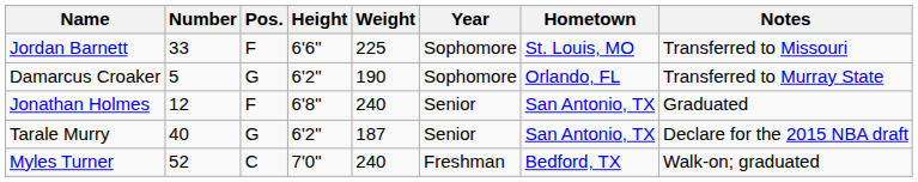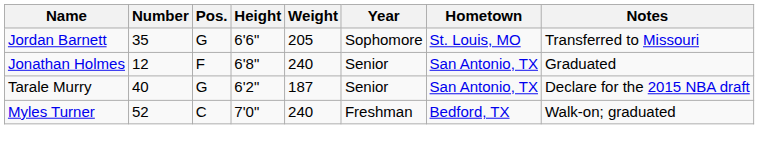 <table class="wikitable sortable" border="1">
 <tr>
 <th>Name</th>
 <th>Number</th>
 <th>Pos.</th>
 <th>Height</th>
 <th>Weight</th>
 <th>Year</th>
 <th>Hometown</th>
 <th class="unsortable">Notes</th>
 </tr>
 <tr>
 <td><a href='#'>Jordan Barnett</a></td>
-<td>33</td>
-<td>F</td>
+<td>35</td>
+<td>G</td>
 <td>6'6"</td>
-<td>225</td>
+<td>205</td>
 <td>Sophomore</td>
 <td><a href='#'>St. Louis, MO</a></td>
 <td>Transferred to <a href='#'>Missouri</a></td>
-</tr>
-<tr>
-<td>Damarcus Croaker</td>
-<td>5</td>
-<td>G</td>
-<td>6'2"</td>
-<td>190</td>
-<td>Sophomore</td>
-<td><a href='#'>Orlando, FL</a></td>
-<td>Transferred to <a href='#'>Murray State</a></td>
 </tr>
 <tr>
 <td><a href='#'>Jonathan Holmes</a></td>
 <td>12</td>
 <td>F</td>
 <td>6'8"</td>
 <td>240</td>
 <td>Senior</td>
 <td><a href='#'>San Antonio, TX</a></td>
 <td>Graduated</td>
 </tr>
 <tr>
 <td>Tarale Murry</td>
 <td>40</td>
 <td>G</td>
 <td>6'2"</td>
 <td>187</td>
 <td>Senior</td>
 <td><a href='#'>San Antonio, TX</a></td>
 <td>Declare for the <a href='#'>2015 NBA draft</a></td>
 </tr>
 <tr>
 <td><a href='#'>Myles Turner</a></td>
 <td>52</td>
 <td>C</td>
 <td>7'0"</td>
 <td>240</td>
 <td>Freshman</td>
 <td><a href='#'>Bedford, TX</a></td>
 <td>Walk-on; graduated</td>
 </tr>
 </table>
